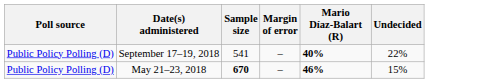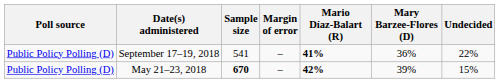 <table class="wikitable">
 <tr>
 <th>Poll source</th>
 <th>Date(s)<br>administered</th>
 <th>Sample<br>size</th>
 <th>Margin<br>of error</th>
 <th style="width:100px;">Mario<br>Díaz-Balart (R)</th>
+<th style="width:100px;">Mary<br>Barzee-Flores (D)</th>
 <th>Undecided</th>
 </tr>
 <tr>
 <td><a href='#'>Public Policy Polling (D)</a></td>
 <td align=center>September 17–19, 2018</td>
 <td align=center>541</td>
 <td align=center>–</td>
-<td><strong>40%</strong></td>
+<td><strong>41%</strong></td>
+<td align=center>36%</td>
 <td align=center>22%</td>
 </tr>
 <tr>
 <td><a href='#'>Public Policy Polling (D)</a></td>
 <td align=center>May 21–23, 2018</td>
 <td align=center><strong>670</strong></td>
 <td align=center>–</td>
-<td><strong>46%</strong></td>
+<td><strong>42%</strong></td>
+<td align=center>39%</td>
 <td align=center>15%</td>
 </tr>
 </table>
